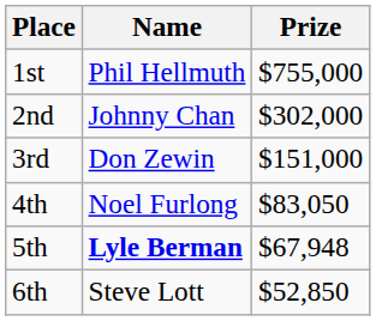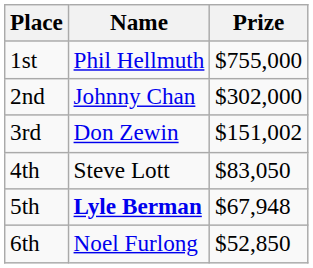 <table class="wikitable">
 <tr>
 <th bgcolor="#FFEBAD">Place</th>
 <th bgcolor="#FFEBAD">Name</th>
 <th bgcolor="#FFEBAD">Prize</th>
 </tr>
 <tr>
 <td>1st</td>
 <td><a href='#'>Phil Hellmuth</a></td>
 <td>$755,000</td>
 </tr>
 <tr>
 <td>2nd</td>
 <td><a href='#'>Johnny Chan</a></td>
 <td>$302,000</td>
 </tr>
 <tr>
 <td>3rd</td>
 <td><a href='#'>Don Zewin</a></td>
-<td>$151,000</td>
+<td>$151,002</td>
 </tr>
 <tr>
 <td>4th</td>
-<td><a href='#'>Noel Furlong</a></td>
+<td>Steve Lott</td>
 <td>$83,050</td>
 </tr>
 <tr>
 <td>5th</td>
 <td><strong><a href='#'>Lyle Berman</a></strong></td>
 <td>$67,948</td>
 </tr>
 <tr>
 <td>6th</td>
-<td>Steve Lott</td>
+<td><a href='#'>Noel Furlong</a></td>
 <td>$52,850</td>
 </tr>
 </table>
